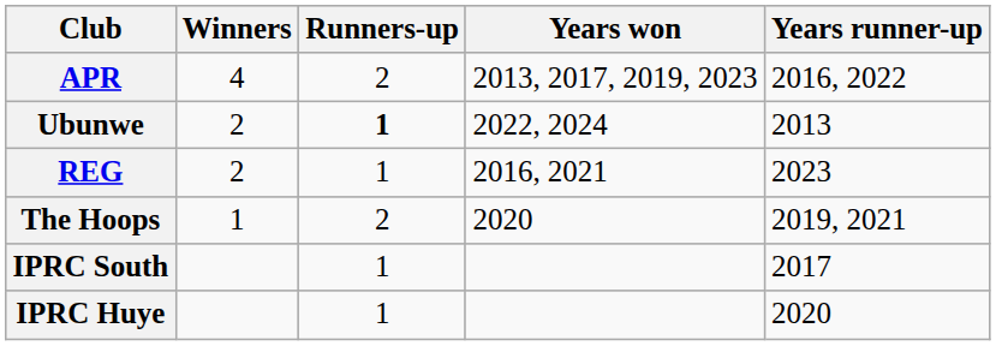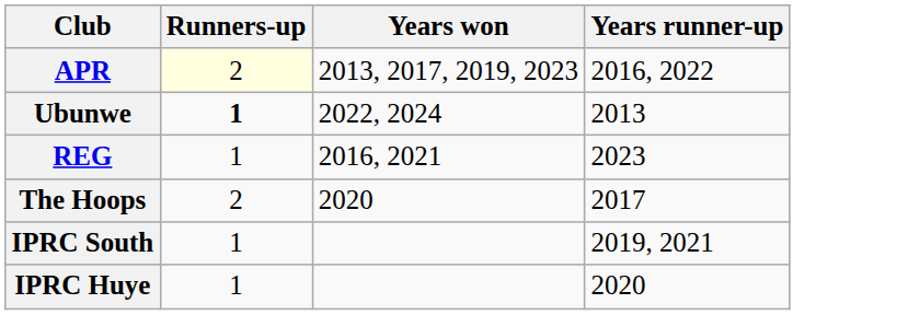 <table class="wikitable plainrowheaders sortable">
 <tr>
 <th>Club</th>
-<th>Winners</th>
 <th>Runners-up</th>
 <th class="unsortable">Years won</th>
 <th class="unsortable">Years runner-up</th>
 </tr>
 <tr>
 <th scope="row"><a href='#'>APR</a></th>
-<td align="center">4</td>
-<td align="center">2</td>
+<td align="center" style="background: lightyellow;">2</td>
 <td>2013, 2017, 2019, 2023</td>
 <td>2016, 2022</td>
 </tr>
 <tr>
 <th scope="row">Ubunwe</th>
-<td align="center">2</td>
 <td align="center"><strong>1</strong></td>
 <td>2022, 2024</td>
 <td>2013</td>
 </tr>
 <tr>
 <th scope="row"><a href='#'>REG</a></th>
-<td align="center">2</td>
 <td align="center">1</td>
 <td>2016, 2021</td>
 <td>2023</td>
 </tr>
 <tr>
 <th scope="row">The Hoops</th>
-<td align="center">1</td>
 <td align="center">2</td>
 <td>2020</td>
+<td>2017</td>
+</tr>
+<tr>
+<th scope="row">IPRC South</th>
+<td align="center">1</td>
+<td></td>
 <td>2019, 2021</td>
 </tr>
 <tr>
-<th scope="row">IPRC South</th>
-<td align="center"></td>
-<td align="center">1</td>
-<td></td>
-<td>2017</td>
-</tr>
-<tr>
 <th scope="row">IPRC Huye</th>
-<td align="center"></td>
 <td align="center">1</td>
 <td></td>
 <td>2020</td>
 </tr>
 </table>
